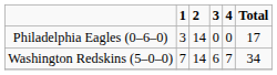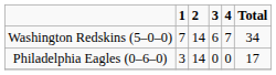 <table class="wikitable" 100%>
 <tr>
 <td></td>
 <td><strong>1</strong></td>
 <td><strong>2</strong></td>
 <td><strong>3</strong></td>
 <td><strong>4</strong></td>
 <td><strong>Total</strong></td>
 </tr>
 <tr align="center" bgcolor="">
+<td>Washington Redskins (5–0–0)</td>
+<td>7</td>
+<td>14</td>
+<td>6</td>
+<td>7</td>
+<td>34</td>
+</tr>
+<tr align="center" bgcolor="">
 <td>Philadelphia Eagles (0–6–0)</td>
 <td>3</td>
 <td>14</td>
 <td>0</td>
 <td>0</td>
 <td>17</td>
 </tr>
 <tr align="center" bgcolor="">
-<td>Washington Redskins (5–0–0)</td>
-<td>7</td>
-<td>14</td>
-<td>6</td>
-<td>7</td>
-<td>34</td>
-</tr>
-<tr align="center" bgcolor="">
 </tr>
 </table>
